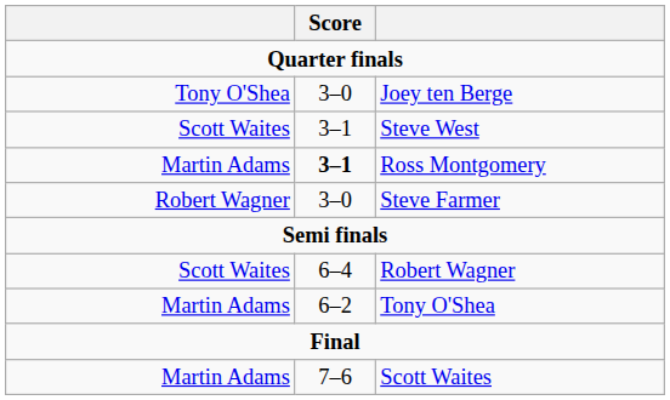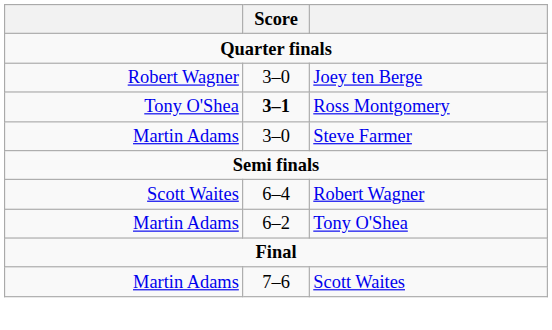 <table class=wikitable style="text-align:center">
 <tr>
 <th width=200></th>
 <th width=50>Score</th>
 <th width=200></th>
 </tr>
 <tr align=center>
 <td colspan="3"><strong>Quarter finals</strong></td>
 </tr>
 <tr align=left>
-<td align=right><a href='#'>Tony O'Shea</a> </td>
+<td align=right><a href='#'>Robert Wagner</a> </td>
 <td align=center>3–0</td>
 <td> <a href='#'>Joey ten Berge</a></td>
 </tr>
 <tr align=left>
-<td align=right><a href='#'>Scott Waites</a> </td>
-<td align=center>3–1</td>
-<td> <a href='#'>Steve West</a></td>
-</tr>
-<tr align=left>
-<td align=right><a href='#'>Martin Adams</a> </td>
+<td align=right><a href='#'>Tony O'Shea</a> </td>
 <td align=center><strong>3–1</strong></td>
 <td> <a href='#'>Ross Montgomery</a></td>
 </tr>
 <tr align=left>
-<td align=right><a href='#'>Robert Wagner</a> </td>
+<td align=right><a href='#'>Martin Adams</a> </td>
 <td align=center>3–0</td>
 <td> <a href='#'>Steve Farmer</a></td>
 </tr>
 <tr align=center>
 <td colspan="3"><strong>Semi finals</strong></td>
 </tr>
 <tr align=left>
 <td align=right><a href='#'>Scott Waites</a> </td>
 <td align=center>6–4</td>
 <td> <a href='#'>Robert Wagner</a></td>
 </tr>
 <tr align=left>
 <td align=right><a href='#'>Martin Adams</a> </td>
 <td align=center>6–2</td>
 <td> <a href='#'>Tony O'Shea</a></td>
 </tr>
 <tr align=center>
 <td colspan="3"><strong>Final</strong></td>
 </tr>
 <tr align=left>
 <td align=right><a href='#'>Martin Adams</a> </td>
 <td align=center>7–6</td>
 <td> <a href='#'>Scott Waites</a></td>
 </tr>
 </table>
